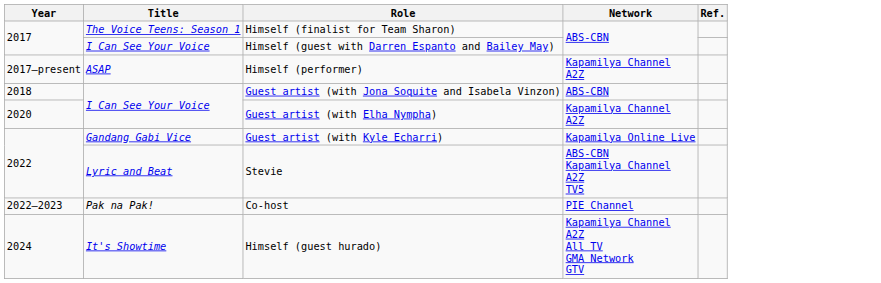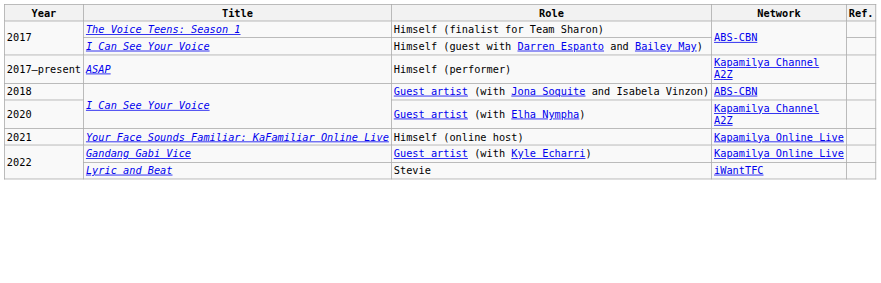 <table class="wikitable">
 <tr>
 <th>Year</th>
 <th>Title</th>
 <th>Role</th>
 <th>Network</th>
 <th>Ref.</th>
 </tr>
 <tr>
 <td rowspan="2">2017</td>
 <td><em><a href='#'>The Voice Teens: Season 1</a></em></td>
 <td>Himself (finalist for Team Sharon)</td>
 <td rowspan="2"><a href='#'>ABS-CBN</a></td>
 <td></td>
 </tr>
 <tr>
 <td><em><a href='#'>I Can See Your Voice</a></em></td>
 <td>Himself (guest with <a href='#'>Darren Espanto</a> and <a href='#'>Bailey May</a>)</td>
 <td></td>
 </tr>
 <tr>
 <td>2017–present</td>
 <td><em><a href='#'>ASAP</a></em></td>
 <td>Himself (performer)</td>
 <td><a href='#'>Kapamilya Channel</a> <br> <a href='#'>A2Z</a></td>
 <td></td>
 </tr>
 <tr>
 <td>2018</td>
 <td rowspan="2"><em><a href='#'>I Can See Your Voice</a></em></td>
 <td><a href='#'>Guest artist</a> (with <a href='#'>Jona Soquite</a> and Isabela Vinzon)</td>
 <td><a href='#'>ABS-CBN</a></td>
 <td></td>
 </tr>
 <tr>
 <td>2020</td>
 <td><a href='#'>Guest artist</a> (with <a href='#'>Elha Nympha</a>)</td>
 <td><a href='#'>Kapamilya Channel</a> <br> <a href='#'>A2Z</a></td>
 <td></td>
 </tr>
 <tr>
+<td>2021</td>
+<td><em><a href='#'>Your Face Sounds Familiar: KaFamiliar Online Live</a></em></td>
+<td>Himself (online host)</td>
+<td><a href='#'>Kapamilya Online Live</a></td>
+<td></td>
+</tr>
+<tr>
 <td rowspan="2">2022</td>
 <td><em><a href='#'>Gandang Gabi Vice</a></em></td>
 <td><a href='#'>Guest artist</a> (with <a href='#'>Kyle Echarri</a>)</td>
 <td><a href='#'>Kapamilya Online Live</a></td>
 <td></td>
 </tr>
 <tr>
 <td><em><a href='#'>Lyric and Beat</a></em></td>
 <td>Stevie</td>
-<td><a href='#'>ABS-CBN</a> <br> <a href='#'>Kapamilya Channel</a> <br> <a href='#'>A2Z</a> <br> <a href='#'>TV5</a></td>
-<td></td>
-</tr>
-<tr>
-<td>2022–2023</td>
-<td><em>Pak na Pak!</em></td>
-<td>Co-host</td>
-<td><a href='#'>PIE Channel</a></td>
-<td></td>
-</tr>
-<tr>
-<td>2024</td>
-<td><em><a href='#'>It's Showtime</a></em></td>
-<td>Himself (guest hurado)</td>
-<td><a href='#'>Kapamilya Channel</a> <br> <a href='#'>A2Z</a> <br> <a href='#'>All TV</a> <br> <a href='#'>GMA Network</a> <br> <a href='#'>GTV</a></td>
+<td><a href='#'>iWantTFC</a></td>
 <td></td>
 </tr>
 </table>
